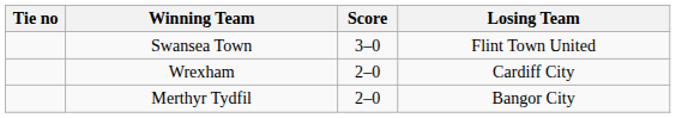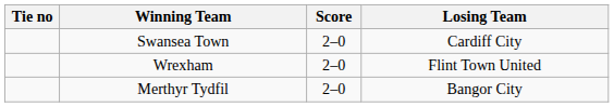 <table class="wikitable" style="text-align:center">
 <tr>
 <th width=50>Tie no</th>
 <th width=250>Winning Team</th>
 <th width=50>Score</th>
 <th width=250>Losing Team</th>
 </tr>
 <tr>
 <td></td>
 <td>Swansea Town</td>
-<td>3–0</td>
-<td>Flint Town United</td>
+<td>2–0</td>
+<td>Cardiff City</td>
 </tr>
 <tr>
 <td></td>
 <td>Wrexham</td>
 <td>2–0</td>
-<td>Cardiff City</td>
+<td>Flint Town United</td>
 </tr>
 <tr>
 <td></td>
 <td>Merthyr Tydfil</td>
 <td>2–0</td>
 <td>Bangor City</td>
 </tr>
 </table>
